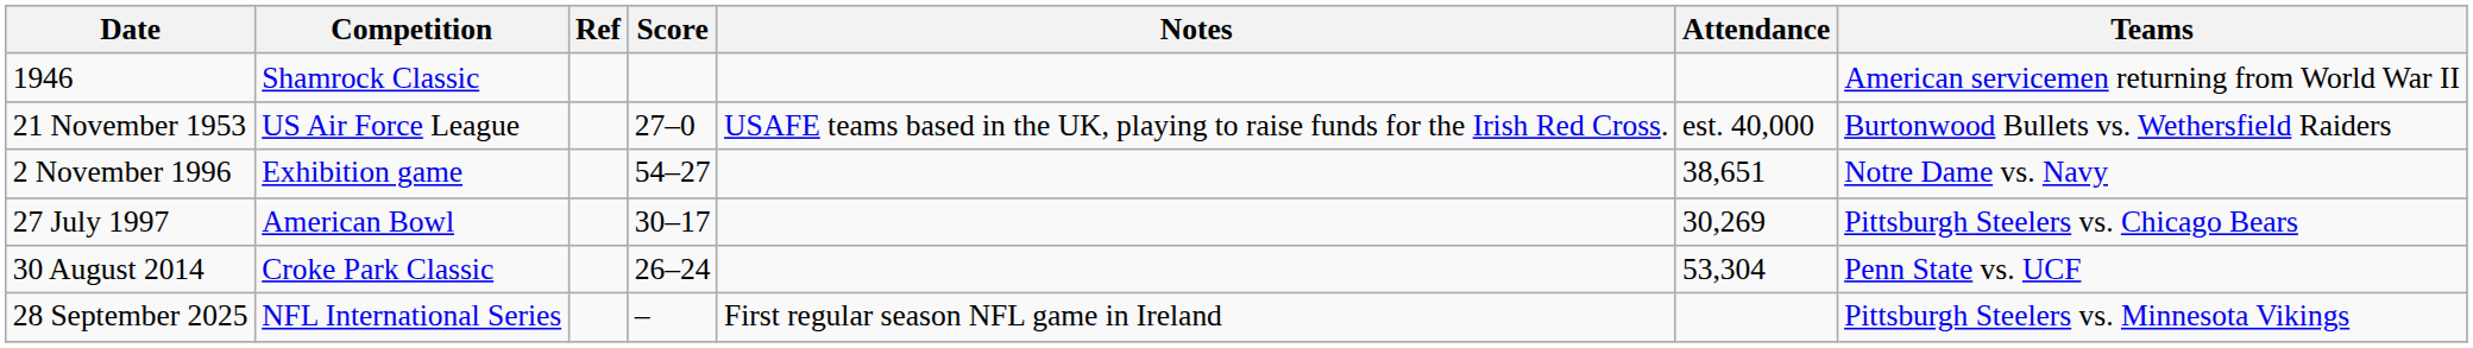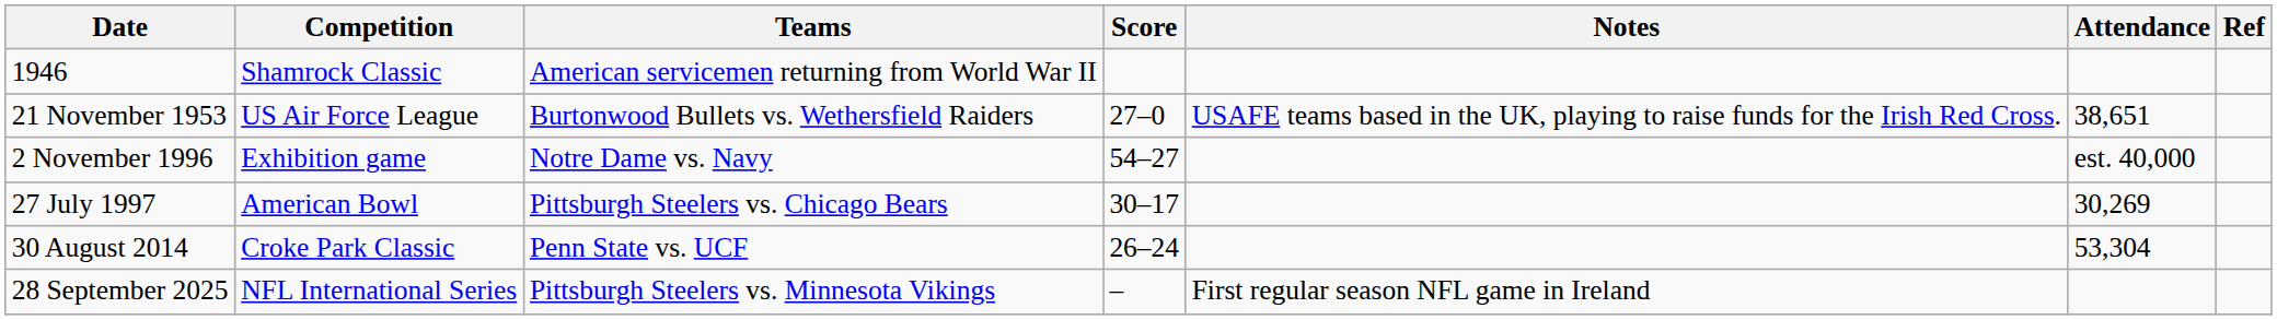 <table class="wikitable">
 <tr>
 <th>Date</th>
 <th>Competition</th>
-<th>Ref</th>
+<th>Teams</th>
 <th>Score</th>
 <th>Notes</th>
 <th>Attendance</th>
-<th>Teams</th>
+<th>Ref</th>
 </tr>
 <tr>
 <td>1946</td>
 <td><a href='#'>Shamrock Classic</a></td>
+<td><a href='#'>American servicemen</a> returning from World War II</td>
 <td></td>
 <td></td>
 <td></td>
 <td></td>
-<td><a href='#'>American servicemen</a> returning from World War II</td>
 </tr>
 <tr>
 <td>21 November 1953</td>
 <td><a href='#'>US Air Force</a> League</td>
-<td></td>
+<td><a href='#'>Burtonwood</a> Bullets vs. <a href='#'>Wethersfield</a> Raiders</td>
 <td>27–0</td>
 <td><a href='#'>USAFE</a> teams based in the UK, playing to raise funds for the <a href='#'>Irish Red Cross</a>.</td>
-<td>est. 40,000</td>
-<td><a href='#'>Burtonwood</a> Bullets vs. <a href='#'>Wethersfield</a> Raiders</td>
+<td>38,651</td>
+<td></td>
 </tr>
 <tr>
 <td>2 November 1996</td>
 <td><a href='#'>Exhibition game</a></td>
-<td></td>
+<td><a href='#'>Notre Dame</a> vs. <a href='#'>Navy</a></td>
 <td>54–27</td>
 <td></td>
-<td>38,651</td>
-<td><a href='#'>Notre Dame</a> vs. <a href='#'>Navy</a></td>
+<td>est. 40,000</td>
+<td></td>
 </tr>
 <tr>
 <td>27 July 1997</td>
 <td><a href='#'>American Bowl</a></td>
-<td></td>
+<td><a href='#'>Pittsburgh Steelers</a> vs. <a href='#'>Chicago Bears</a></td>
 <td>30–17</td>
 <td></td>
 <td>30,269</td>
-<td><a href='#'>Pittsburgh Steelers</a> vs. <a href='#'>Chicago Bears</a></td>
+<td></td>
 </tr>
 <tr>
 <td>30 August 2014</td>
 <td><a href='#'>Croke Park Classic</a></td>
-<td></td>
+<td><a href='#'>Penn State</a> vs. <a href='#'>UCF</a></td>
 <td>26–24</td>
 <td></td>
 <td>53,304</td>
-<td><a href='#'>Penn State</a> vs. <a href='#'>UCF</a></td>
+<td></td>
 </tr>
 <tr>
 <td>28 September 2025</td>
 <td><a href='#'>NFL International Series</a></td>
-<td></td>
+<td><a href='#'>Pittsburgh Steelers</a> vs. <a href='#'>Minnesota Vikings</a></td>
 <td>–</td>
 <td>First regular season NFL game in Ireland</td>
 <td></td>
-<td><a href='#'>Pittsburgh Steelers</a> vs. <a href='#'>Minnesota Vikings</a></td>
+<td></td>
 </tr>
 </table>
